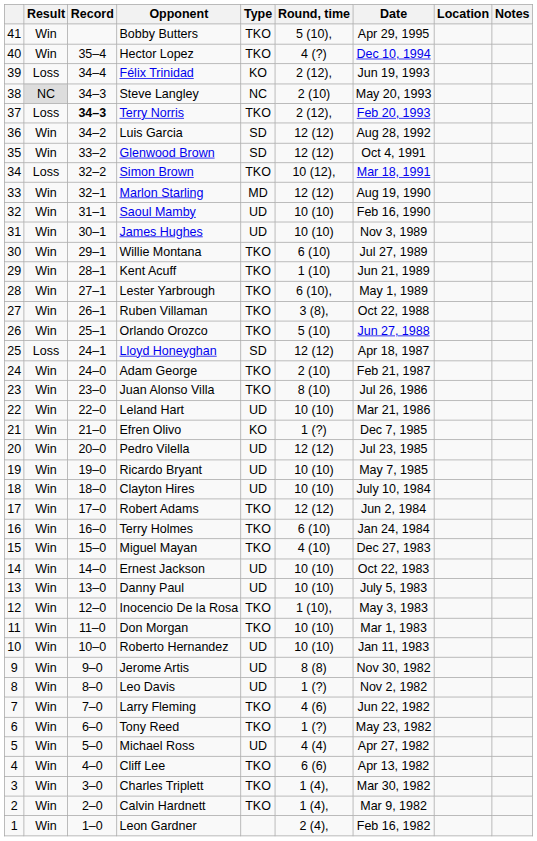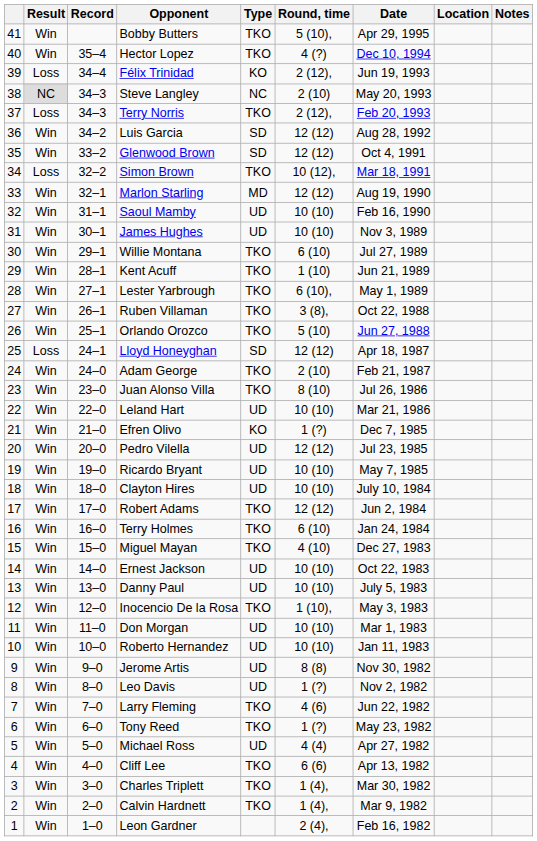 <table class=wikitable style=text-align:center>
 <tr>
 <th></th>
 <th>Result</th>
 <th>Record</th>
 <th>Opponent</th>
 <th>Type</th>
 <th>Round, time</th>
 <th>Date</th>
 <th>Location</th>
 <th>Notes</th>
 </tr>
 <tr>
 <td>41</td>
 <td>Win</td>
 <td></td>
 <td align=left>Bobby Butters</td>
 <td>TKO</td>
 <td>5 (10), </td>
 <td>Apr 29, 1995</td>
 <td align=left></td>
 <td align=left></td>
 </tr>
 <tr>
 <td>40</td>
 <td>Win</td>
 <td>35–4 </td>
 <td align=left>Hector Lopez</td>
 <td>TKO</td>
 <td>4 (?)</td>
 <td><a href='#'>Dec 10, 1994</a></td>
 <td align=left></td>
 <td align=left></td>
 </tr>
 <tr>
 <td>39</td>
 <td>Loss</td>
 <td>34–4 </td>
 <td align=left><a href='#'>Félix Trinidad</a></td>
 <td>KO</td>
 <td>2 (12), </td>
 <td>Jun 19, 1993</td>
 <td align=left></td>
 <td align=left></td>
 </tr>
 <tr>
 <td>38</td>
 <td style=background:#DDD>NC</td>
 <td>34–3 </td>
 <td align=left>Steve Langley</td>
 <td>NC</td>
 <td>2 (10)</td>
 <td>May 20, 1993</td>
 <td align=left></td>
 <td align=left></td>
 </tr>
 <tr>
 <td>37</td>
 <td>Loss</td>
-<td><strong>34–3</strong></td>
+<td>34–3</td>
 <td align=left><a href='#'>Terry Norris</a></td>
 <td>TKO</td>
 <td>2 (12),  </td>
 <td><a href='#'>Feb 20, 1993</a></td>
 <td align=left></td>
 <td align=left></td>
 </tr>
 <tr>
 <td>36</td>
 <td>Win</td>
 <td>34–2</td>
 <td align=left>Luis Garcia</td>
 <td>SD</td>
 <td>12 (12)</td>
 <td>Aug 28, 1992</td>
 <td align=left></td>
 <td align=left></td>
 </tr>
 <tr>
 <td>35</td>
 <td>Win</td>
 <td>33–2</td>
 <td align=left><a href='#'>Glenwood Brown</a></td>
 <td>SD</td>
 <td>12 (12)</td>
 <td>Oct 4, 1991</td>
 <td align=left></td>
 <td align=left></td>
 </tr>
 <tr>
 <td>34</td>
 <td>Loss</td>
 <td>32–2</td>
 <td align=left><a href='#'>Simon Brown</a></td>
 <td>TKO</td>
 <td>10 (12), </td>
 <td><a href='#'>Mar 18, 1991</a></td>
 <td align=left></td>
 <td align=left></td>
 </tr>
 <tr>
 <td>33</td>
 <td>Win</td>
 <td>32–1</td>
 <td align=left><a href='#'>Marlon Starling</a></td>
 <td>MD</td>
 <td>12 (12)</td>
 <td>Aug 19, 1990</td>
 <td align=left></td>
 <td align=left></td>
 </tr>
 <tr>
 <td>32</td>
 <td>Win</td>
 <td>31–1</td>
 <td align=left><a href='#'>Saoul Mamby</a></td>
 <td>UD</td>
 <td>10 (10)</td>
 <td>Feb 16, 1990</td>
 <td align=left></td>
 <td align=left></td>
 </tr>
 <tr>
 <td>31</td>
 <td>Win</td>
 <td>30–1</td>
 <td align=left><a href='#'>James Hughes</a></td>
 <td>UD</td>
 <td>10 (10)</td>
 <td>Nov 3, 1989</td>
 <td align=left></td>
 <td align=left></td>
 </tr>
 <tr>
 <td>30</td>
 <td>Win</td>
 <td>29–1</td>
 <td align=left>Willie Montana</td>
 <td>TKO</td>
 <td>6 (10)</td>
 <td>Jul 27, 1989</td>
 <td align=left></td>
 <td align=left></td>
 </tr>
 <tr>
 <td>29</td>
 <td>Win</td>
 <td>28–1</td>
 <td align=left>Kent Acuff</td>
 <td>TKO</td>
 <td>1 (10)</td>
 <td>Jun 21, 1989</td>
 <td align=left></td>
 <td align=left></td>
 </tr>
 <tr>
 <td>28</td>
 <td>Win</td>
 <td>27–1</td>
 <td align=left>Lester Yarbrough</td>
 <td>TKO</td>
 <td>6 (10), </td>
 <td>May 1, 1989</td>
 <td align=left></td>
 <td align=left></td>
 </tr>
 <tr>
 <td>27</td>
 <td>Win</td>
 <td>26–1</td>
 <td align=left>Ruben Villaman</td>
 <td>TKO</td>
 <td>3 (8), </td>
 <td>Oct 22, 1988</td>
 <td align=left></td>
 <td align=left></td>
 </tr>
 <tr>
 <td>26</td>
 <td>Win</td>
 <td>25–1</td>
 <td align=left>Orlando Orozco</td>
 <td>TKO</td>
 <td>5 (10)</td>
 <td><a href='#'>Jun 27, 1988</a></td>
 <td align=left></td>
 <td align=left></td>
 </tr>
 <tr>
 <td>25</td>
 <td>Loss</td>
 <td>24–1</td>
 <td align=left><a href='#'>Lloyd Honeyghan</a></td>
 <td>SD</td>
 <td>12 (12)</td>
 <td>Apr 18, 1987</td>
 <td align=left></td>
 <td align=left></td>
 </tr>
 <tr>
 <td>24</td>
 <td>Win</td>
 <td>24–0</td>
 <td align=left>Adam George</td>
 <td>TKO</td>
 <td>2 (10)</td>
 <td>Feb 21, 1987</td>
 <td align=left></td>
 <td align=left></td>
 </tr>
 <tr>
 <td>23</td>
 <td>Win</td>
 <td>23–0</td>
 <td align=left>Juan Alonso Villa</td>
 <td>TKO</td>
 <td>8 (10)</td>
 <td>Jul 26, 1986</td>
 <td align=left></td>
 <td align=left></td>
 </tr>
 <tr>
 <td>22</td>
 <td>Win</td>
 <td>22–0</td>
 <td align=left>Leland Hart</td>
 <td>UD</td>
 <td>10 (10)</td>
 <td>Mar 21, 1986</td>
 <td align=left></td>
 <td align=left></td>
 </tr>
 <tr>
 <td>21</td>
 <td>Win</td>
 <td>21–0</td>
 <td align=left>Efren Olivo</td>
 <td>KO</td>
 <td>1 (?)</td>
 <td>Dec 7, 1985</td>
 <td align=left></td>
 <td align=left></td>
 </tr>
 <tr>
 <td>20</td>
 <td>Win</td>
 <td>20–0</td>
 <td align=left>Pedro Vilella</td>
 <td>UD</td>
 <td>12 (12)</td>
 <td>Jul 23, 1985</td>
 <td align=left></td>
 <td align=left></td>
 </tr>
 <tr>
 <td>19</td>
 <td>Win</td>
 <td>19–0</td>
 <td align=left>Ricardo Bryant</td>
 <td>UD</td>
 <td>10 (10)</td>
 <td>May 7, 1985</td>
 <td align=left></td>
 <td align=left></td>
 </tr>
 <tr>
 <td>18</td>
 <td>Win</td>
 <td>18–0</td>
 <td align=left>Clayton Hires</td>
 <td>UD</td>
 <td>10 (10)</td>
 <td>July 10, 1984</td>
 <td align=left></td>
 <td align=left></td>
 </tr>
 <tr>
 <td>17</td>
 <td>Win</td>
 <td>17–0</td>
 <td align=left>Robert Adams</td>
 <td>TKO</td>
 <td>12 (12)</td>
 <td>Jun 2, 1984</td>
 <td align=left></td>
 <td align=left></td>
 </tr>
 <tr>
 <td>16</td>
 <td>Win</td>
 <td>16–0</td>
 <td align=left>Terry Holmes</td>
 <td>TKO</td>
 <td>6 (10)</td>
 <td>Jan 24, 1984</td>
 <td align=left></td>
 <td align=left></td>
 </tr>
 <tr>
 <td>15</td>
 <td>Win</td>
 <td>15–0</td>
 <td align=left>Miguel Mayan</td>
 <td>TKO</td>
 <td>4 (10)</td>
 <td>Dec 27, 1983</td>
 <td align=left></td>
 <td align=left></td>
 </tr>
 <tr>
 <td>14</td>
 <td>Win</td>
 <td>14–0</td>
 <td align=left>Ernest Jackson</td>
 <td>UD</td>
 <td>10 (10)</td>
 <td>Oct 22, 1983</td>
 <td align=left></td>
 <td align=left></td>
 </tr>
 <tr>
 <td>13</td>
 <td>Win</td>
 <td>13–0</td>
 <td align=left>Danny Paul</td>
 <td>UD</td>
 <td>10 (10)</td>
 <td>July 5, 1983</td>
 <td align=left></td>
 <td align=left></td>
 </tr>
 <tr>
 <td>12</td>
 <td>Win</td>
 <td>12–0</td>
 <td align=left>Inocencio De la Rosa</td>
 <td>TKO</td>
 <td>1 (10), </td>
 <td>May 3, 1983</td>
 <td align=left></td>
 <td align=left></td>
 </tr>
 <tr>
 <td>11</td>
 <td>Win</td>
 <td>11–0</td>
 <td align=left>Don Morgan</td>
-<td>TKO</td>
+<td>UD</td>
 <td>10 (10)</td>
 <td>Mar 1, 1983</td>
 <td align=left></td>
 <td align=left></td>
 </tr>
 <tr>
 <td>10</td>
 <td>Win</td>
 <td>10–0</td>
 <td align=left>Roberto Hernandez</td>
 <td>UD</td>
 <td>10 (10)</td>
 <td>Jan 11, 1983</td>
 <td align=left></td>
 <td align=left></td>
 </tr>
 <tr>
 <td>9</td>
 <td>Win</td>
 <td>9–0</td>
 <td align=left>Jerome Artis</td>
 <td>UD</td>
 <td>8 (8)</td>
 <td>Nov 30, 1982</td>
 <td align=left></td>
 <td align=left></td>
 </tr>
 <tr>
 <td>8</td>
 <td>Win</td>
 <td>8–0</td>
 <td align=left>Leo Davis</td>
 <td>UD</td>
 <td>1 (?)</td>
 <td>Nov 2, 1982</td>
 <td align=left></td>
 <td align=left></td>
 </tr>
 <tr>
 <td>7</td>
 <td>Win</td>
 <td>7–0</td>
 <td align=left>Larry Fleming</td>
 <td>TKO</td>
 <td>4 (6)</td>
 <td>Jun 22, 1982</td>
 <td align=left></td>
 <td align=left></td>
 </tr>
 <tr>
 <td>6</td>
 <td>Win</td>
 <td>6–0</td>
 <td align=left>Tony Reed</td>
 <td>TKO</td>
 <td>1 (?)</td>
 <td>May 23, 1982</td>
 <td align=left></td>
 <td align=left></td>
 </tr>
 <tr>
 <td>5</td>
 <td>Win</td>
 <td>5–0</td>
 <td align=left>Michael Ross</td>
 <td>UD</td>
 <td>4 (4)</td>
 <td>Apr 27, 1982</td>
 <td align=left></td>
 <td align=left></td>
 </tr>
 <tr>
 <td>4</td>
 <td>Win</td>
 <td>4–0</td>
 <td align=left>Cliff Lee</td>
 <td>TKO</td>
 <td>6 (6)</td>
 <td>Apr 13, 1982</td>
 <td align=left></td>
 <td align=left></td>
 </tr>
 <tr>
 <td>3</td>
 <td>Win</td>
 <td>3–0</td>
 <td align=left>Charles Triplett</td>
 <td>TKO</td>
 <td>1 (4), </td>
 <td>Mar 30, 1982</td>
 <td align=left></td>
 <td align=left></td>
 </tr>
 <tr>
 <td>2</td>
 <td>Win</td>
 <td>2–0</td>
 <td align=left>Calvin Hardnett</td>
 <td>TKO</td>
 <td>1 (4), </td>
 <td>Mar 9, 1982</td>
 <td align=left></td>
 <td align=left></td>
 </tr>
 <tr>
 <td>1</td>
 <td>Win</td>
 <td>1–0</td>
 <td align=left>Leon Gardner</td>
 <td></td>
 <td>2 (4), </td>
 <td>Feb 16, 1982</td>
 <td align=left></td>
 <td align=left></td>
 </tr>
 </table>
